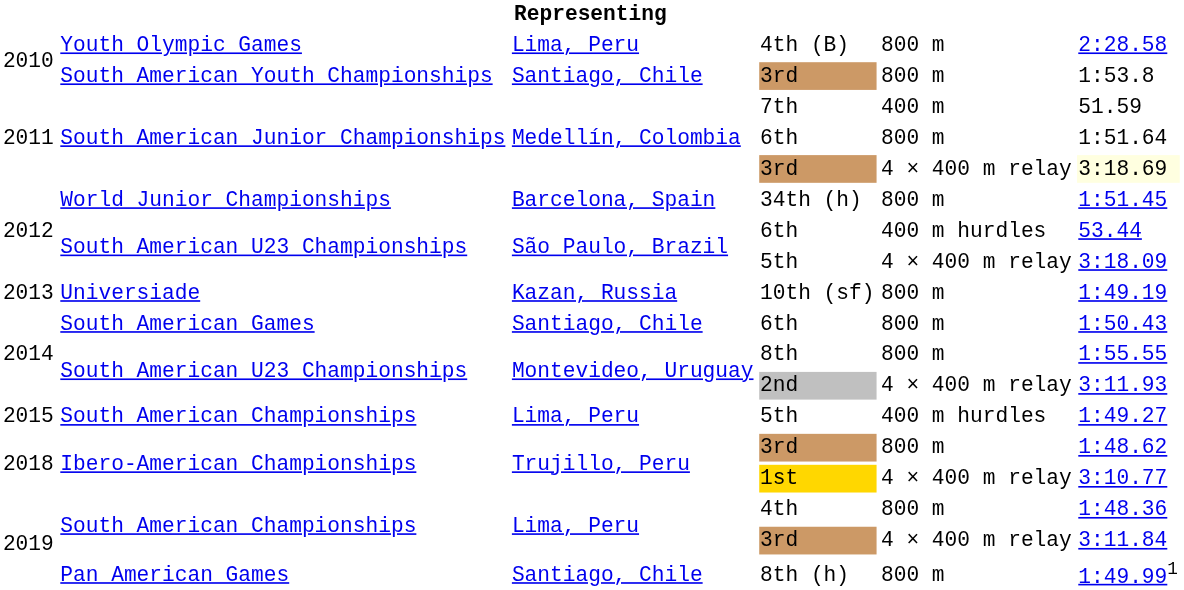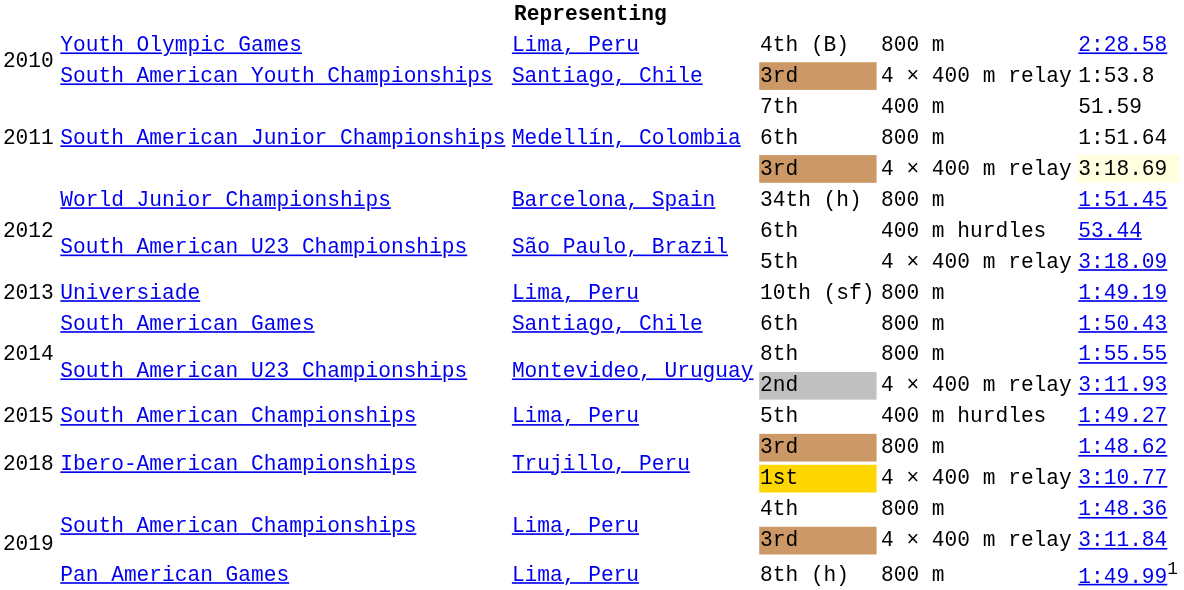 <table>
 <tr>
 <th colspan="6">Representing </th>
 </tr>
 <tr>
 <td rowspan=2>2010</td>
 <td><a href='#'>Youth Olympic Games</a></td>
 <td><a href='#'>Lima, Peru</a></td>
 <td>4th (B)</td>
 <td>800 m</td>
 <td><a href='#'>2:28.58</a></td>
 </tr>
 <tr>
 <td><a href='#'>South American Youth Championships</a></td>
 <td><a href='#'>Santiago, Chile</a></td>
 <td bgcolor=cc9966>3rd</td>
-<td>800 m</td>
+<td>4 × 400 m relay</td>
 <td>1:53.8</td>
 </tr>
 <tr>
 <td rowspan=3>2011</td>
 <td rowspan=3><a href='#'>South American Junior Championships</a></td>
 <td rowspan=3><a href='#'>Medellín, Colombia</a></td>
 <td>7th</td>
 <td>400 m</td>
 <td>51.59</td>
 </tr>
 <tr>
 <td>6th</td>
 <td>800 m</td>
 <td>1:51.64</td>
 </tr>
 <tr>
 <td bgcolor=cc9966>3rd</td>
 <td>4 × 400 m relay</td>
 <td style="background: lightyellow;">3:18.69</td>
 </tr>
 <tr>
 <td rowspan=3>2012</td>
 <td><a href='#'>World Junior Championships</a></td>
 <td><a href='#'>Barcelona, Spain</a></td>
 <td>34th (h)</td>
 <td>800 m</td>
 <td><a href='#'>1:51.45</a></td>
 </tr>
 <tr>
 <td rowspan=2><a href='#'>South American U23 Championships</a></td>
 <td rowspan=2><a href='#'>São Paulo, Brazil</a></td>
 <td>6th</td>
 <td>400 m hurdles</td>
 <td><a href='#'>53.44</a></td>
 </tr>
 <tr>
 <td>5th</td>
 <td>4 × 400 m relay</td>
 <td><a href='#'>3:18.09</a></td>
 </tr>
 <tr>
 <td>2013</td>
 <td><a href='#'>Universiade</a></td>
-<td><a href='#'>Kazan, Russia</a></td>
+<td><a href='#'>Lima, Peru</a></td>
 <td>10th (sf)</td>
 <td>800 m</td>
 <td><a href='#'>1:49.19</a></td>
 </tr>
 <tr>
 <td rowspan=3>2014</td>
 <td><a href='#'>South American Games</a></td>
 <td><a href='#'>Santiago, Chile</a></td>
 <td>6th</td>
 <td>800 m</td>
 <td><a href='#'>1:50.43</a></td>
 </tr>
 <tr>
 <td rowspan=2><a href='#'>South American U23 Championships</a></td>
 <td rowspan=2><a href='#'>Montevideo, Uruguay</a></td>
 <td>8th</td>
 <td>800 m</td>
 <td><a href='#'>1:55.55</a></td>
 </tr>
 <tr>
 <td bgcolor=silver>2nd</td>
 <td>4 × 400 m relay</td>
 <td><a href='#'>3:11.93</a></td>
 </tr>
 <tr>
 <td>2015</td>
 <td><a href='#'>South American Championships</a></td>
 <td><a href='#'>Lima, Peru</a></td>
 <td>5th</td>
 <td>400 m hurdles</td>
 <td><a href='#'>1:49.27</a></td>
 </tr>
 <tr>
 <td rowspan=2>2018</td>
 <td rowspan=2><a href='#'>Ibero-American Championships</a></td>
 <td rowspan=2><a href='#'>Trujillo, Peru</a></td>
 <td bgcolor=cc9966>3rd</td>
 <td>800 m</td>
 <td><a href='#'>1:48.62</a></td>
 </tr>
 <tr>
 <td bgcolor=gold>1st</td>
 <td>4 × 400 m relay</td>
 <td><a href='#'>3:10.77</a></td>
 </tr>
 <tr>
 <td rowspan=3>2019</td>
 <td rowspan=2><a href='#'>South American Championships</a></td>
 <td rowspan=2><a href='#'>Lima, Peru</a></td>
 <td>4th</td>
 <td>800 m</td>
 <td><a href='#'>1:48.36</a></td>
 </tr>
 <tr>
 <td bgcolor=cc9966>3rd</td>
 <td>4 × 400 m relay</td>
 <td><a href='#'>3:11.84</a></td>
 </tr>
 <tr>
 <td><a href='#'>Pan American Games</a></td>
-<td><a href='#'>Santiago, Chile</a></td>
+<td><a href='#'>Lima, Peru</a></td>
 <td>8th (h)</td>
 <td>800 m</td>
 <td><a href='#'>1:49.99</a><sup>1</sup></td>
 </tr>
 </table>
